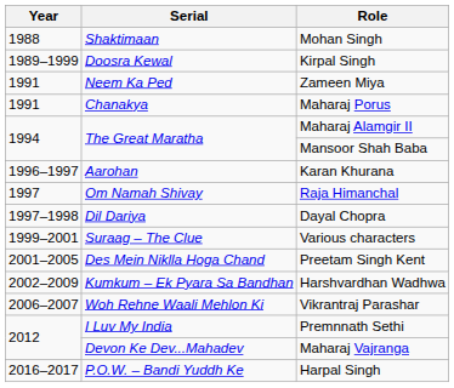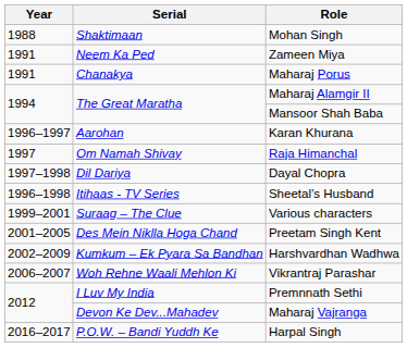 <table class="wikitable sortable">
 <tr>
 <th>Year</th>
 <th>Serial</th>
 <th>Role</th>
 </tr>
 <tr>
 <td>1988</td>
 <td><em><a href='#'>Shaktimaan</a></em></td>
 <td>Mohan Singh</td>
-</tr>
-<tr>
-<td>1989–1999</td>
-<td><em><a href='#'>Doosra Kewal</a></em></td>
-<td>Kirpal Singh</td>
 </tr>
 <tr>
 <td>1991</td>
 <td><em><a href='#'>Neem Ka Ped</a></em></td>
 <td>Zameen Miya</td>
 </tr>
 <tr>
 <td>1991</td>
 <td><em><a href='#'> Chanakya</a></em></td>
 <td>Maharaj <a href='#'>Porus</a></td>
 </tr>
 <tr>
 <td rowspan = "2">1994</td>
 <td rowspan = "2"><em><a href='#'>The Great Maratha</a></em></td>
 <td>Maharaj <a href='#'>Alamgir II</a></td>
 </tr>
 <tr>
 <td>Mansoor Shah Baba</td>
 </tr>
 <tr>
 <td>1996–1997</td>
 <td><em><a href='#'>Aarohan</a></em></td>
 <td>Karan Khurana</td>
 </tr>
 <tr>
 <td>1997</td>
 <td><em><a href='#'>Om Namah Shivay</a></em></td>
 <td><a href='#'>Raja Himanchal</a></td>
 </tr>
 <tr>
 <td>1997–1998</td>
 <td><em><a href='#'>Dil Dariya</a></em></td>
 <td>Dayal Chopra</td>
+</tr>
+<tr>
+<td>1996–1998</td>
+<td><em><a href='#'>Itihaas - TV Series</a></em></td>
+<td>Sheetal’s Husband</td>
 </tr>
 <tr>
 <td>1999–2001</td>
 <td><em><a href='#'>Suraag – The Clue</a></em></td>
 <td>Various characters</td>
 </tr>
 <tr>
 <td>2001–2005</td>
 <td><em><a href='#'>Des Mein Niklla Hoga Chand</a></em></td>
 <td>Preetam Singh Kent</td>
 </tr>
 <tr>
 <td>2002–2009</td>
 <td><em><a href='#'>Kumkum – Ek Pyara Sa Bandhan</a></em></td>
 <td>Harshvardhan Wadhwa</td>
 </tr>
 <tr>
 <td>2006–2007</td>
 <td><em><a href='#'>Woh Rehne Waali Mehlon Ki</a></em></td>
 <td>Vikrantraj Parashar</td>
 </tr>
 <tr>
 <td rowspan = "2">2012</td>
 <td><em><a href='#'>I Luv My India</a></em></td>
 <td>Premnnath Sethi</td>
 </tr>
 <tr>
 <td><em><a href='#'>Devon Ke Dev...Mahadev</a></em></td>
 <td>Maharaj <a href='#'>Vajranga</a></td>
 </tr>
 <tr>
 <td>2016–2017</td>
 <td><em><a href='#'>P.O.W. – Bandi Yuddh Ke</a></em></td>
 <td>Harpal Singh</td>
 </tr>
 </table>
